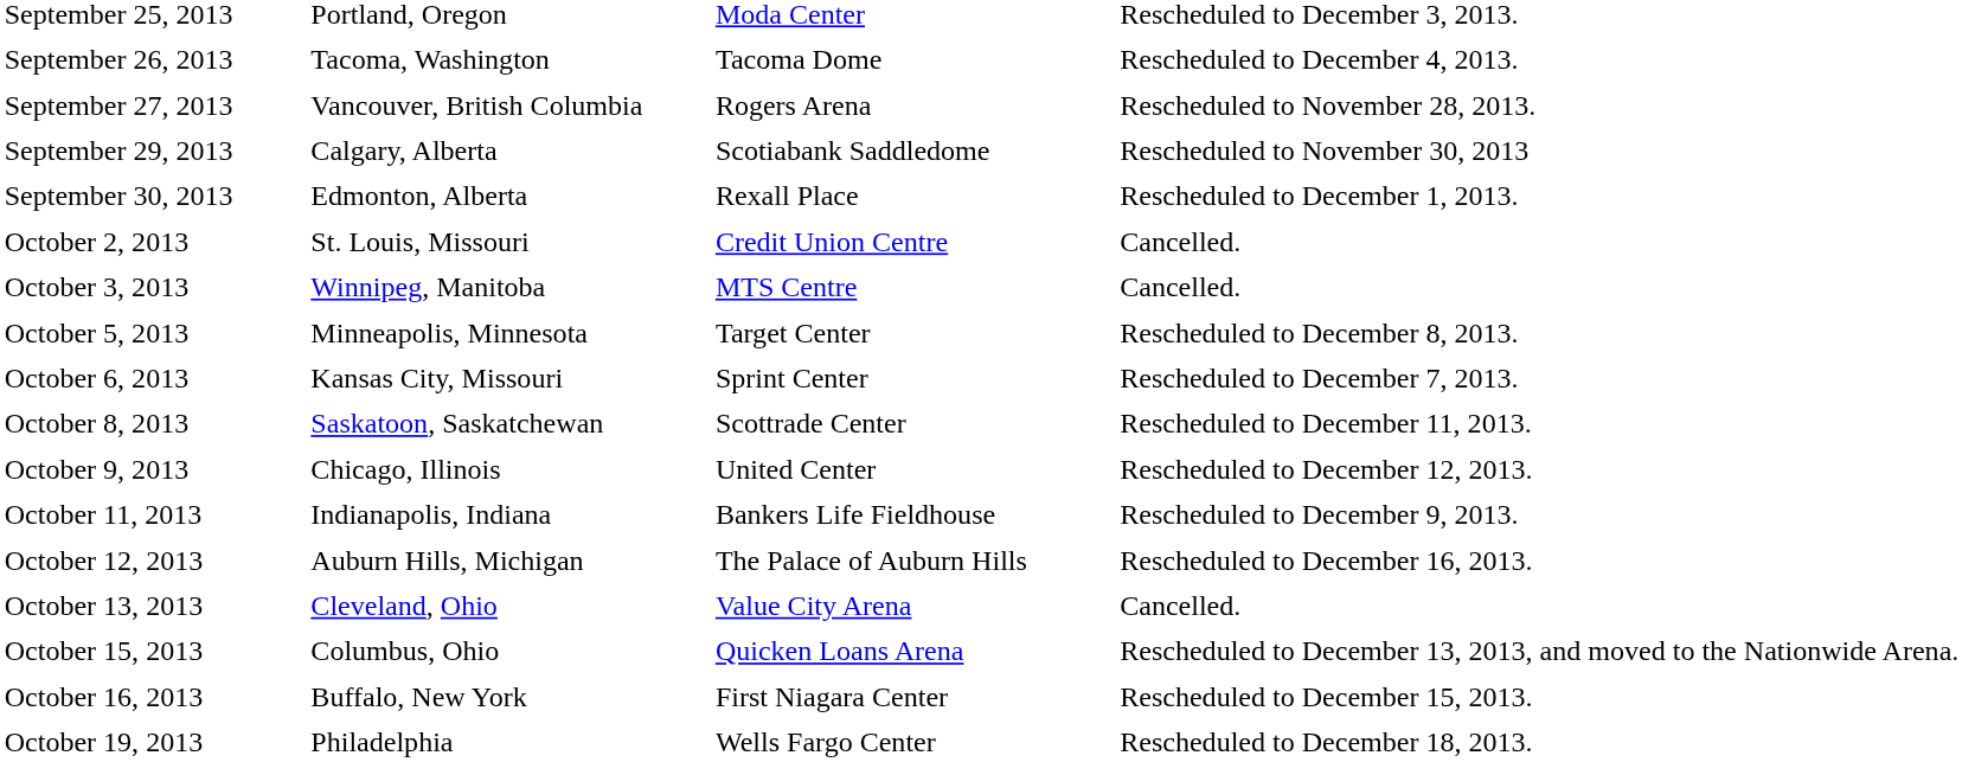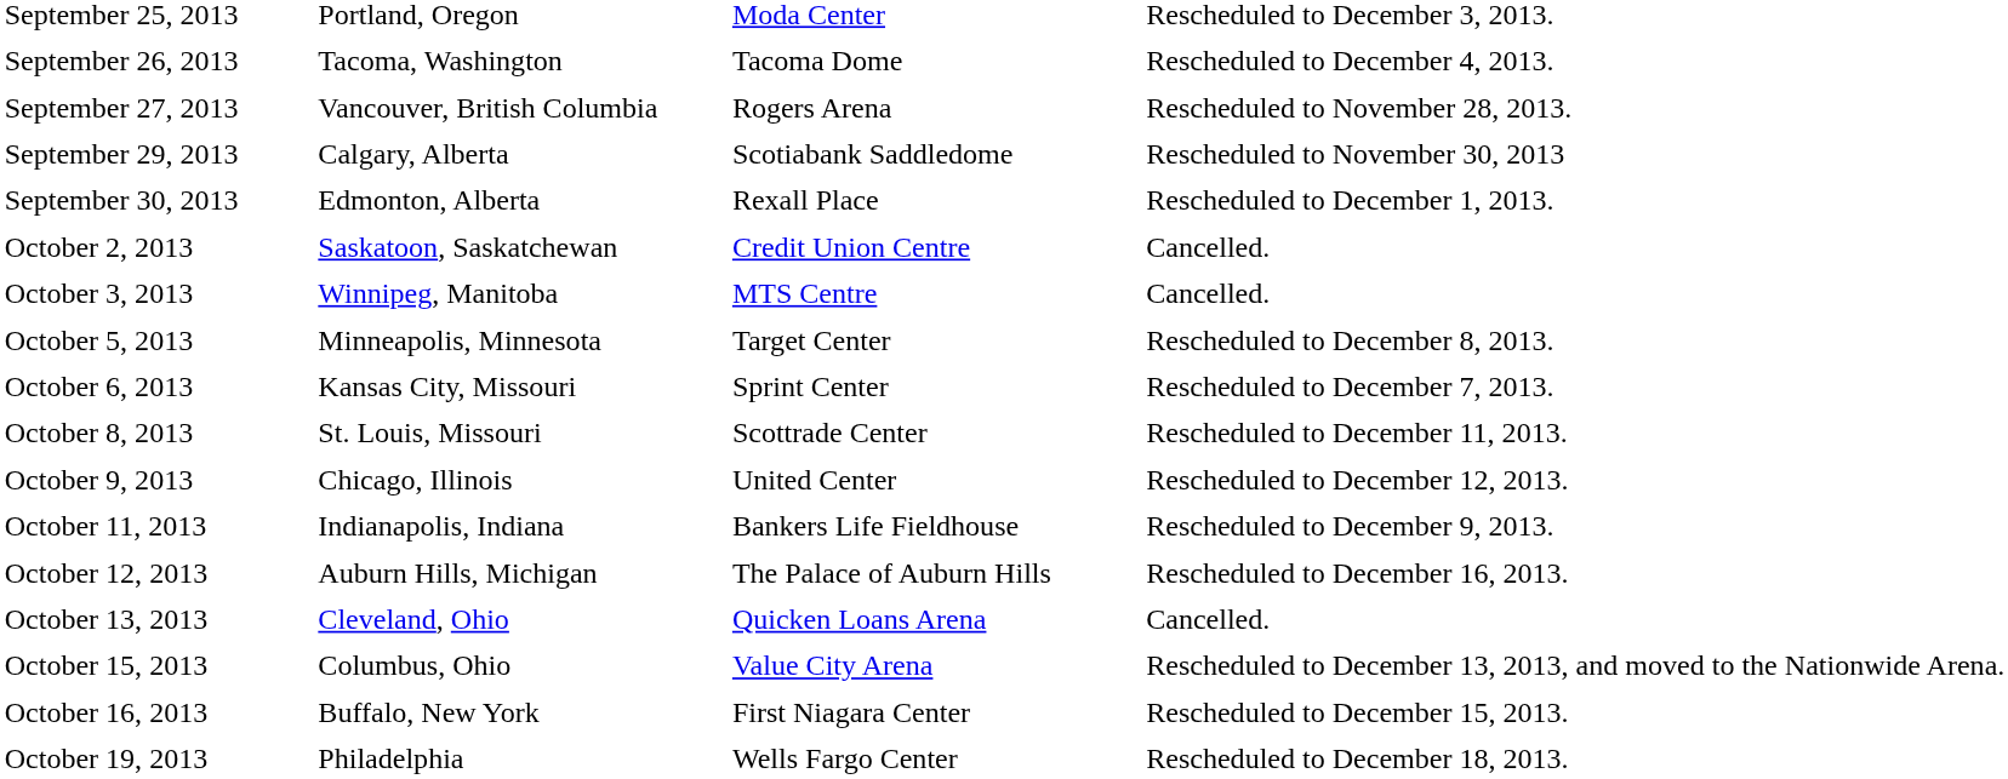 <table cellpadding="2" style="border:0 solid darkgrey; font-size:90%">
 <tr>
 <th style="width:150px;"></th>
 <th style="width:200px;"></th>
 <th style="width:200px;"></th>
 <th style="width:700px;"></th>
 </tr>
 <tr border="0">
 </tr>
 <tr>
 <td>September 25, 2013</td>
 <td>Portland, Oregon</td>
 <td><a href='#'>Moda Center</a></td>
 <td>Rescheduled to December 3, 2013.</td>
 </tr>
 <tr>
 <td>September 26, 2013</td>
 <td>Tacoma, Washington</td>
 <td>Tacoma Dome</td>
 <td>Rescheduled to December 4, 2013.</td>
 </tr>
 <tr>
 <td>September 27, 2013</td>
 <td>Vancouver, British Columbia</td>
 <td>Rogers Arena</td>
 <td>Rescheduled to November 28, 2013.</td>
 </tr>
 <tr>
 <td>September 29, 2013</td>
 <td>Calgary, Alberta</td>
 <td>Scotiabank Saddledome</td>
 <td>Rescheduled to November 30, 2013</td>
 </tr>
 <tr>
 <td>September 30, 2013</td>
 <td>Edmonton, Alberta</td>
 <td>Rexall Place</td>
 <td>Rescheduled to December 1, 2013.</td>
 </tr>
 <tr>
 <td>October 2, 2013</td>
-<td>St. Louis, Missouri</td>
+<td><a href='#'>Saskatoon</a>, Saskatchewan</td>
 <td><a href='#'>Credit Union Centre</a></td>
 <td>Cancelled.</td>
 </tr>
 <tr>
 <td>October 3, 2013</td>
 <td><a href='#'>Winnipeg</a>, Manitoba</td>
 <td><a href='#'>MTS Centre</a></td>
 <td>Cancelled.</td>
 </tr>
 <tr>
 <td>October 5, 2013</td>
 <td>Minneapolis, Minnesota</td>
 <td>Target Center</td>
 <td>Rescheduled to December 8, 2013.</td>
 </tr>
 <tr>
 <td>October 6, 2013</td>
 <td>Kansas City, Missouri</td>
 <td>Sprint Center</td>
 <td>Rescheduled to December 7, 2013.</td>
 </tr>
 <tr>
 <td>October 8, 2013</td>
-<td><a href='#'>Saskatoon</a>, Saskatchewan</td>
+<td>St. Louis, Missouri</td>
 <td>Scottrade Center</td>
 <td>Rescheduled to December 11, 2013.</td>
 </tr>
 <tr>
 <td>October 9, 2013</td>
 <td>Chicago, Illinois</td>
 <td>United Center</td>
 <td>Rescheduled to December 12, 2013.</td>
 </tr>
 <tr>
 <td>October 11, 2013</td>
 <td>Indianapolis, Indiana</td>
 <td>Bankers Life Fieldhouse</td>
 <td>Rescheduled to December 9, 2013.</td>
 </tr>
 <tr>
 <td>October 12, 2013</td>
 <td>Auburn Hills, Michigan</td>
 <td>The Palace of Auburn Hills</td>
 <td>Rescheduled to December 16, 2013.</td>
 </tr>
 <tr>
 <td>October 13, 2013</td>
 <td><a href='#'>Cleveland</a>, <a href='#'>Ohio</a></td>
-<td><a href='#'>Value City Arena</a></td>
+<td><a href='#'>Quicken Loans Arena</a></td>
 <td>Cancelled.</td>
 </tr>
 <tr>
 <td>October 15, 2013</td>
 <td>Columbus, Ohio</td>
-<td><a href='#'>Quicken Loans Arena</a></td>
+<td><a href='#'>Value City Arena</a></td>
 <td>Rescheduled to December 13, 2013, and moved to the Nationwide Arena.</td>
 </tr>
 <tr>
 <td>October 16, 2013</td>
 <td>Buffalo, New York</td>
 <td>First Niagara Center</td>
 <td>Rescheduled to December 15, 2013.</td>
 </tr>
 <tr>
 <td>October 19, 2013</td>
 <td>Philadelphia</td>
 <td>Wells Fargo Center</td>
 <td>Rescheduled to December 18, 2013.</td>
 </tr>
 <tr>
 </tr>
 </table>
